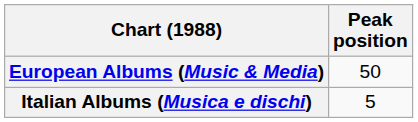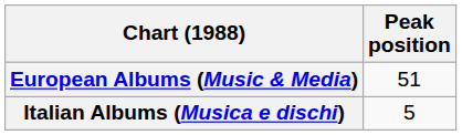 <table class="wikitable sortable plainrowheaders" style="text-align:center">
 <tr>
 <th scope="col">Chart (1988)</th>
 <th scope="col">Peak<br>position</th>
 </tr>
 <tr>
 <th scope="row"><a href='#'>European Albums</a> (<em><a href='#'>Music & Media</a></em>)</th>
-<td>50</td>
+<td>51</td>
 </tr>
 <tr>
 <th scope="row">Italian Albums (<em><a href='#'>Musica e dischi</a></em>)</th>
 <td>5</td>
 </tr>
 </table>
